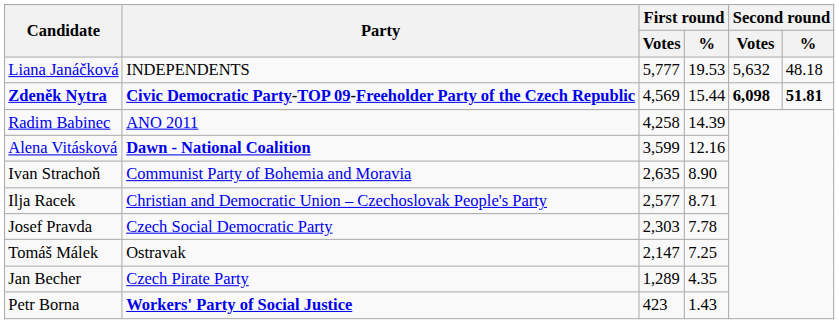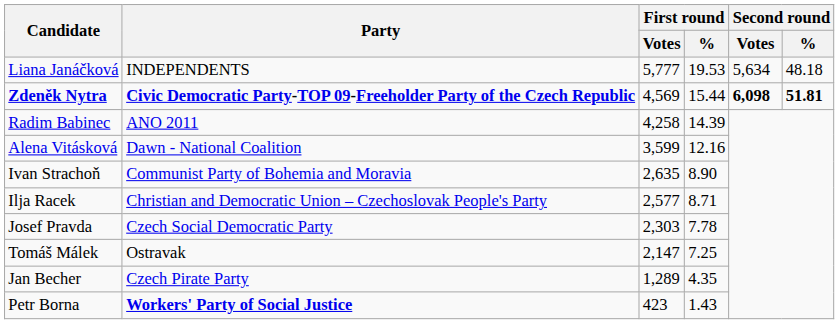 <table class=wikitable>
 <tr>
 <th rowspan=2>Candidate</th>
 <th rowspan=2>Party</th>
 <th colspan=2>First round</th>
 <th colspan=2>Second round</th>
 </tr>
 <tr>
 <th>Votes</th>
 <th>%</th>
 <th>Votes</th>
 <th>%</th>
 </tr>
 <tr>
 <td><a href='#'>Liana Janáčková</a></td>
 <td>INDEPENDENTS</td>
 <td>5,777</td>
 <td>19.53</td>
-<td>5,632</td>
+<td>5,634</td>
 <td>48.18</td>
 </tr>
 <tr>
 <td><strong><a href='#'>Zdeněk Nytra</a></strong></td>
 <td><strong><a href='#'>Civic Democratic Party</a>-<a href='#'>TOP 09</a>-<a href='#'>Freeholder Party of the Czech Republic</a></strong></td>
 <td>4,569</td>
 <td>15.44</td>
 <td><strong>6,098</strong></td>
 <td><strong>51.81</strong></td>
 </tr>
 <tr>
 <td><a href='#'>Radim Babinec</a></td>
 <td><a href='#'>ANO 2011</a></td>
 <td>4,258</td>
 <td>14.39</td>
 <td colspan=2 rowspan=8></td>
 </tr>
 <tr>
 <td><a href='#'>Alena Vitásková</a></td>
-<td><strong><a href='#'>Dawn - National Coalition</a></strong></td>
+<td><a href='#'>Dawn - National Coalition</a></td>
 <td>3,599</td>
 <td>12.16</td>
 </tr>
 <tr>
 <td>Ivan Strachoň</td>
 <td><a href='#'>Communist Party of Bohemia and Moravia</a></td>
 <td>2,635</td>
 <td>8.90</td>
 </tr>
 <tr>
 <td>Ilja Racek</td>
 <td><a href='#'>Christian and Democratic Union – Czechoslovak People's Party</a></td>
 <td>2,577</td>
 <td>8.71</td>
 </tr>
 <tr>
 <td>Josef Pravda</td>
 <td><a href='#'>Czech Social Democratic Party</a></td>
 <td>2,303</td>
 <td>7.78</td>
 </tr>
 <tr>
 <td>Tomáš Málek</td>
 <td>Ostravak</td>
 <td>2,147</td>
 <td>7.25</td>
 </tr>
 <tr>
 <td>Jan Becher</td>
 <td><a href='#'>Czech Pirate Party</a></td>
 <td>1,289</td>
 <td>4.35</td>
 </tr>
 <tr>
 <td>Petr Borna</td>
 <td><strong><a href='#'>Workers' Party of Social Justice</a></strong></td>
 <td>423</td>
 <td>1.43</td>
 </tr>
 </table>
